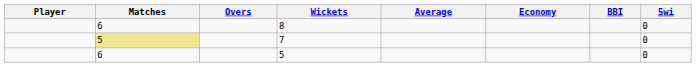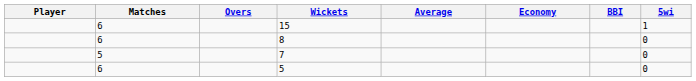 <table class="wikitable sortable" style="width:80%;">
 <tr>
 <th>Player</th>
 <th>Matches</th>
 <th><a href='#'>Overs</a></th>
 <th><a href='#'>Wickets</a></th>
 <th><a href='#'>Average</a></th>
 <th><a href='#'>Economy</a></th>
 <th><a href='#'>BBI</a></th>
 <th><a href='#'>5wi</a></th>
 </tr>
 <tr>
 <td></td>
 <td>6</td>
 <td></td>
+<td>15</td>
+<td></td>
+<td></td>
+<td></td>
+<td>1</td>
+</tr>
+<tr>
+<td></td>
+<td>6</td>
+<td></td>
 <td>8</td>
 <td></td>
 <td></td>
 <td></td>
 <td>0</td>
 </tr>
 <tr>
 <td></td>
-<td style="background: khaki;">5</td>
+<td>5</td>
 <td></td>
 <td>7</td>
 <td></td>
 <td></td>
 <td></td>
 <td>0</td>
 </tr>
 <tr>
 <td></td>
 <td>6</td>
 <td></td>
 <td>5</td>
 <td></td>
 <td></td>
 <td></td>
 <td>0</td>
 </tr>
 </table>
